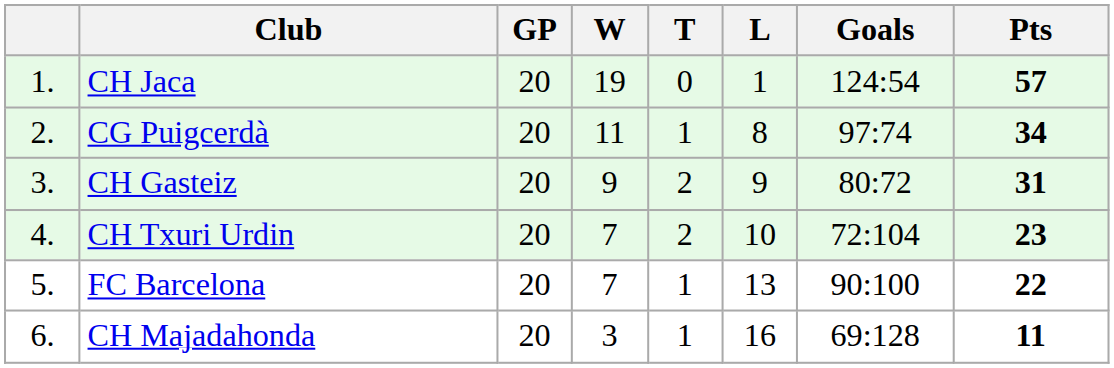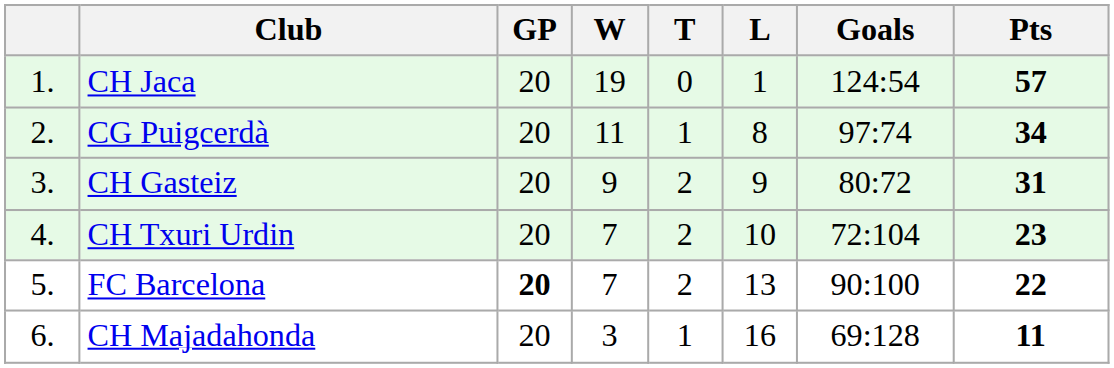 <table class="wikitable">
 <tr>
 <th width="30"></th>
 <th width="200">Club</th>
 <th width="30">GP</th>
 <th width="30">W</th>
 <th width="30">T</th>
 <th width="30">L</th>
 <th width="70">Goals</th>
 <th width="70">Pts</th>
 </tr>
 <tr bgcolor="#e6fae6" align="center">
 <td>1.</td>
 <td align="left"><a href='#'>CH Jaca</a></td>
 <td>20</td>
 <td>19</td>
 <td>0</td>
 <td>1</td>
 <td>124:54</td>
 <td><strong>57</strong></td>
 </tr>
 <tr bgcolor="#e6fae6" align="center">
 <td>2.</td>
 <td align="left"><a href='#'>CG Puigcerdà</a></td>
 <td>20</td>
 <td>11</td>
 <td>1</td>
 <td>8</td>
 <td>97:74</td>
 <td><strong>34</strong></td>
 </tr>
 <tr bgcolor="#e6fae6" align="center">
 <td>3.</td>
 <td align="left"><a href='#'>CH Gasteiz</a></td>
 <td>20</td>
 <td>9</td>
 <td>2</td>
 <td>9</td>
 <td>80:72</td>
 <td><strong>31</strong></td>
 </tr>
 <tr bgcolor="#e6fae6" align="center">
 <td>4.</td>
 <td align="left"><a href='#'>CH Txuri Urdin</a></td>
 <td>20</td>
 <td>7</td>
 <td>2</td>
 <td>10</td>
 <td>72:104</td>
 <td><strong>23</strong></td>
 </tr>
 <tr bgcolor="#FFFFFF" align="center">
 <td>5.</td>
 <td align="left"><a href='#'>FC Barcelona</a></td>
-<td>20</td>
+<td><strong>20</strong></td>
 <td>7</td>
-<td>1</td>
+<td>2</td>
 <td>13</td>
 <td>90:100</td>
 <td><strong>22</strong></td>
 </tr>
 <tr bgcolor="#FFFFFF" align="center">
 <td>6.</td>
 <td align="left"><a href='#'>CH Majadahonda</a></td>
 <td>20</td>
 <td>3</td>
 <td>1</td>
 <td>16</td>
 <td>69:128</td>
 <td><strong>11</strong></td>
 </tr>
 </table>
